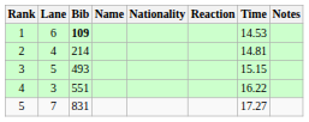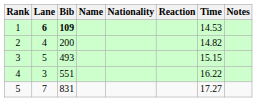 <table class="wikitable sortable" style="text-align:center">
 <tr>
 <th>Rank</th>
 <th>Lane</th>
 <th>Bib</th>
 <th>Name</th>
 <th>Nationality</th>
 <th>Reaction</th>
 <th>Time</th>
 <th>Notes</th>
 </tr>
 <tr bgcolor=ccffcc>
 <td>1</td>
-<td>6</td>
+<td><strong>6</strong></td>
 <td><strong>109</strong></td>
 <td align=left></td>
 <td align=left></td>
 <td></td>
 <td>14.53</td>
 <td><strong></strong></td>
 </tr>
 <tr bgcolor=ccffcc>
 <td>2</td>
 <td>4</td>
-<td>214</td>
+<td>200</td>
 <td align=left></td>
 <td align=left></td>
 <td></td>
-<td>14.81</td>
+<td>14.82</td>
 <td><strong></strong></td>
 </tr>
 <tr bgcolor=ccffcc>
 <td>3</td>
 <td>5</td>
 <td>493</td>
 <td align=left></td>
 <td align=left></td>
 <td></td>
 <td>15.15</td>
 <td><strong></strong></td>
 </tr>
 <tr bgcolor=ccffcc>
 <td>4</td>
 <td>3</td>
 <td>551</td>
 <td align=left></td>
 <td align=left></td>
 <td></td>
 <td>16.22</td>
 <td><strong></strong></td>
 </tr>
 <tr>
 <td>5</td>
 <td>7</td>
 <td>831</td>
 <td align=left></td>
 <td align=left></td>
 <td></td>
 <td>17.27</td>
 <td></td>
 </tr>
 </table>
